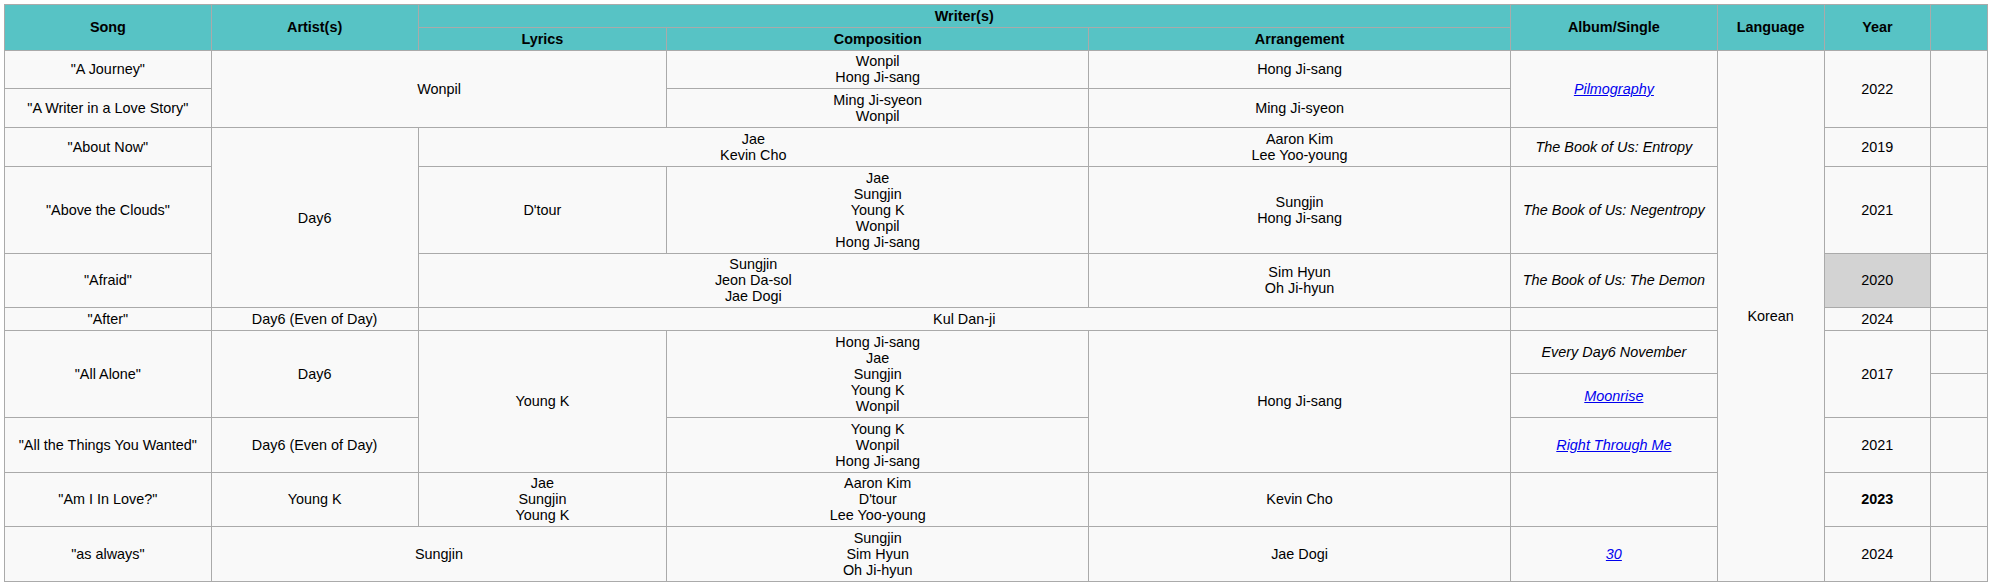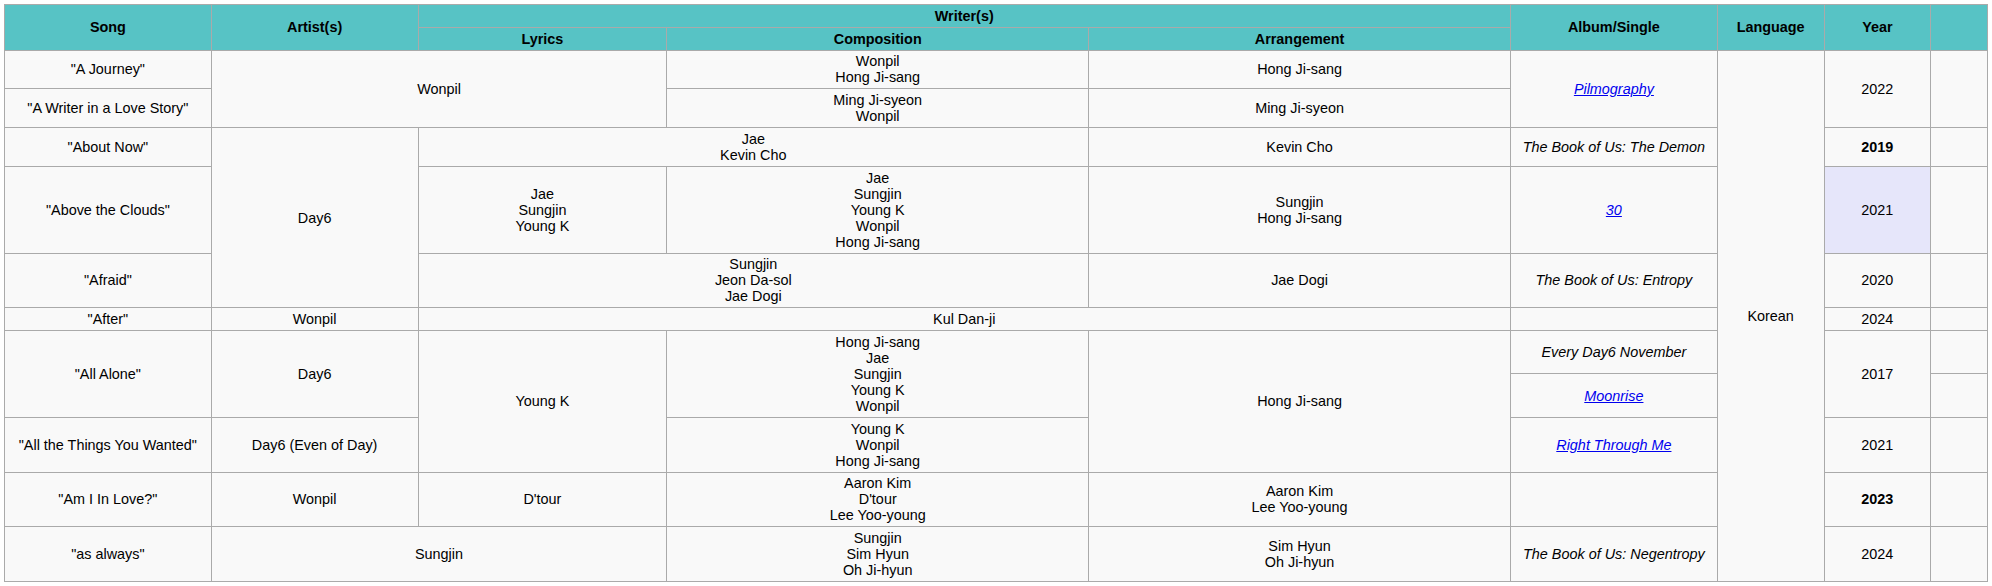 <table class="wikitable" style="margin:0.5em auto; clear:both; font-size:.9em; text-align:center; width:100%">
 <tr>
 <th rowspan=2 style="width:200px; background:#57c3c5;">Song</th>
 <th rowspan=2 style="width:200px; background:#57c3c5;">Artist(s)</th>
 <th colspan=3 style="width:700px; background:#57c3c5;">Writer(s)</th>
 <th rowspan=2 style="width:200px; background:#57c3c5;">Album/Single</th>
 <th rowspan=2 style="width:100px; background:#57c3c5;">Language</th>
 <th rowspan=2 style="width:100px; background:#57c3c5;">Year</th>
 <th rowspan=2 style="width:50px;  background:#57c3c5;"></th>
 </tr>
 <tr>
 <th style="background:#57c3c5">Lyrics</th>
 <th style="background:#57c3c5">Composition</th>
 <th style="background:#57c3c5">Arrangement</th>
 </tr>
 <tr>
 <td>"A Journey"<br></td>
 <td colspan=2 rowspan=2>Wonpil</td>
 <td>Wonpil<br>Hong Ji-sang</td>
 <td>Hong Ji-sang</td>
 <td rowspan=2><em><a href='#'>Pilmography</a></em></td>
 <td rowspan=11>Korean</td>
 <td rowspan=2>2022</td>
 <td rowspan=2></td>
 </tr>
 <tr>
 <td>"A Writer in a Love Story"<br></td>
 <td>Ming Ji-syeon<br>Wonpil</td>
 <td>Ming Ji-syeon</td>
 </tr>
 <tr>
 <td>"About Now"<br></td>
 <td rowspan=3>Day6</td>
 <td colspan=2>Jae<br>Kevin Cho</td>
-<td>Aaron Kim<br>Lee Yoo-young</td>
-<td><em>The Book of Us: Entropy</em></td>
-<td>2019</td>
+<td>Kevin Cho</td>
+<td><em>The Book of Us: The Demon</em></td>
+<td><strong>2019</strong></td>
 <td></td>
 </tr>
 <tr>
 <td>"Above the Clouds"<br></td>
-<td>D'tour</td>
+<td>Jae<br>Sungjin<br>Young K</td>
 <td>Jae<br>Sungjin<br>Young K<br>Wonpil<br>Hong Ji-sang</td>
 <td>Sungjin<br>Hong Ji-sang</td>
-<td><em>The Book of Us: Negentropy</em></td>
-<td>2021</td>
+<td><em><a href='#'>30</a></em></td>
+<td style="background: lavender;">2021</td>
 <td></td>
 </tr>
 <tr>
 <td>"Afraid"</td>
 <td colspan=2>Sungjin<br>Jeon Da-sol<br>Jae Dogi</td>
-<td>Sim Hyun<br>Oh Ji-hyun</td>
-<td><em>The Book of Us: The Demon</em></td>
-<td style="background: lightgrey;">2020</td>
+<td>Jae Dogi</td>
+<td><em>The Book of Us: Entropy</em></td>
+<td>2020</td>
 <td></td>
 </tr>
 <tr>
 <td>"After"<br></td>
-<td>Day6 (Even of Day)</td>
+<td>Wonpil</td>
 <td colspan=3>Kul Dan-ji</td>
 <td></td>
 <td>2024</td>
 <td></td>
 </tr>
 <tr>
 <td rowspan=2>"All Alone"<br></td>
 <td rowspan=2>Day6</td>
 <td rowspan=3>Young K</td>
 <td rowspan=2>Hong Ji-sang<br>Jae<br>Sungjin<br>Young K<br>Wonpil</td>
 <td rowspan=3>Hong Ji-sang</td>
 <td><em>Every Day6 November</em></td>
 <td rowspan=2>2017</td>
 <td></td>
 </tr>
 <tr>
 <td><em><a href='#'>Moonrise</a></em></td>
 <td></td>
 </tr>
 <tr>
 <td>"All the Things You Wanted"<br></td>
 <td>Day6 (Even of Day)</td>
 <td>Young K<br>Wonpil<br>Hong Ji-sang</td>
 <td><em><a href='#'>Right Through Me</a></em></td>
 <td>2021</td>
 <td></td>
 </tr>
 <tr>
 <td>"Am I In Love?"<br></td>
-<td>Young K</td>
-<td>Jae<br>Sungjin<br>Young K</td>
+<td>Wonpil</td>
+<td>D'tour</td>
 <td>Aaron Kim<br>D'tour<br>Lee Yoo-young</td>
-<td>Kevin Cho</td>
+<td>Aaron Kim<br>Lee Yoo-young</td>
 <td></td>
 <td><strong>2023</strong></td>
 <td></td>
 </tr>
 <tr>
 <td>"as always"<br></td>
 <td colspan=2>Sungjin</td>
 <td>Sungjin<br>Sim Hyun<br>Oh Ji-hyun</td>
-<td>Jae Dogi</td>
-<td><em><a href='#'>30</a></em></td>
+<td>Sim Hyun<br>Oh Ji-hyun</td>
+<td><em>The Book of Us: Negentropy</em></td>
 <td>2024</td>
 <td></td>
 </tr>
 </table>
